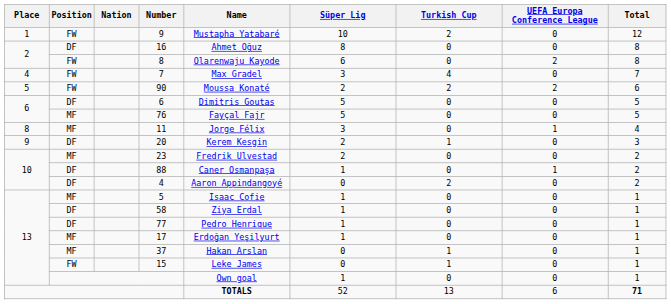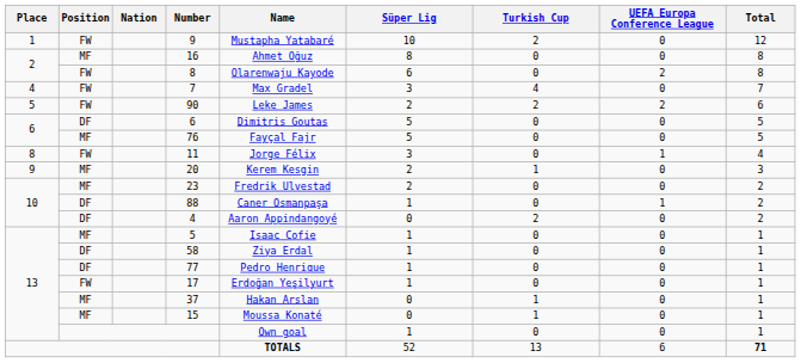 <table class="wikitable" style="font-size: 95%; text-align: center;">
 <tr>
 <th width=60>Place</th>
 <th width=60>Position</th>
 <th width=60>Nation</th>
 <th width=60>Number</th>
 <th width=150>Name</th>
 <th width=150><a href='#'>Süper Lig</a></th>
 <th width=150><a href='#'>Turkish Cup</a></th>
 <th width=150><a href='#'>UEFA Europa Conference League</a></th>
 <th width=80><strong>Total</strong></th>
 </tr>
 <tr>
 <td>1</td>
 <td>FW</td>
 <td></td>
 <td>9</td>
 <td><a href='#'>Mustapha Yatabaré</a></td>
 <td>10</td>
 <td>2</td>
 <td>0</td>
 <td>12</td>
 </tr>
 <tr>
 <td rowspan="2">2</td>
-<td>DF</td>
+<td>MF</td>
 <td></td>
 <td>16</td>
 <td><a href='#'>Ahmet Oğuz</a></td>
 <td>8</td>
 <td>0</td>
 <td>0</td>
 <td>8</td>
 </tr>
 <tr>
 <td>FW</td>
 <td></td>
 <td>8</td>
 <td><a href='#'>Olarenwaju Kayode</a></td>
 <td>6</td>
 <td>0</td>
 <td>2</td>
 <td>8</td>
 </tr>
 <tr>
 <td>4</td>
 <td>FW</td>
 <td></td>
 <td>7</td>
 <td><a href='#'>Max Gradel</a></td>
 <td>3</td>
 <td>4</td>
 <td>0</td>
 <td>7</td>
 </tr>
 <tr>
 <td>5</td>
 <td>FW</td>
 <td></td>
 <td>90</td>
-<td><a href='#'>Moussa Konaté</a></td>
+<td><a href='#'>Leke James</a></td>
 <td>2</td>
 <td>2</td>
 <td>2</td>
 <td>6</td>
 </tr>
 <tr>
 <td rowspan="2">6</td>
 <td>DF</td>
 <td></td>
 <td>6</td>
 <td><a href='#'>Dimitris Goutas</a></td>
 <td>5</td>
 <td>0</td>
 <td>0</td>
 <td>5</td>
 </tr>
 <tr>
 <td>MF</td>
 <td></td>
 <td>76</td>
 <td><a href='#'>Fayçal Fajr</a></td>
 <td>5</td>
 <td>0</td>
 <td>0</td>
 <td>5</td>
 </tr>
 <tr>
 <td>8</td>
-<td>MF</td>
+<td>FW</td>
 <td></td>
 <td>11</td>
 <td><a href='#'>Jorge Félix</a></td>
 <td>3</td>
 <td>0</td>
 <td>1</td>
 <td>4</td>
 </tr>
 <tr>
 <td>9</td>
-<td>DF</td>
+<td>MF</td>
 <td></td>
 <td>20</td>
 <td><a href='#'>Kerem Kesgin</a></td>
 <td>2</td>
 <td>1</td>
 <td>0</td>
 <td>3</td>
 </tr>
 <tr>
 <td rowspan="3">10</td>
 <td>MF</td>
 <td></td>
 <td>23</td>
 <td><a href='#'>Fredrik Ulvestad</a></td>
 <td>2</td>
 <td>0</td>
 <td>0</td>
 <td>2</td>
 </tr>
 <tr>
 <td>DF</td>
 <td></td>
 <td>88</td>
 <td><a href='#'>Caner Osmanpaşa</a></td>
 <td>1</td>
 <td>0</td>
 <td>1</td>
 <td>2</td>
 </tr>
 <tr>
 <td>DF</td>
 <td></td>
 <td>4</td>
 <td><a href='#'>Aaron Appindangoyé</a></td>
 <td>0</td>
 <td>2</td>
 <td>0</td>
 <td>2</td>
 </tr>
 <tr>
 <td rowspan="7">13</td>
 <td>MF</td>
 <td></td>
 <td>5</td>
 <td><a href='#'>Isaac Cofie</a></td>
 <td>1</td>
 <td>0</td>
 <td>0</td>
 <td>1</td>
 </tr>
 <tr>
 <td>DF</td>
 <td></td>
 <td>58</td>
 <td><a href='#'>Ziya Erdal</a></td>
 <td>1</td>
 <td>0</td>
 <td>0</td>
 <td>1</td>
 </tr>
 <tr>
 <td>DF</td>
 <td></td>
 <td>77</td>
 <td><a href='#'>Pedro Henrique</a></td>
 <td>1</td>
 <td>0</td>
 <td>0</td>
 <td>1</td>
 </tr>
 <tr>
-<td>MF</td>
+<td>FW</td>
 <td></td>
 <td>17</td>
 <td><a href='#'>Erdoğan Yeşilyurt</a></td>
 <td>1</td>
 <td>0</td>
 <td>0</td>
 <td>1</td>
 </tr>
 <tr>
 <td>MF</td>
 <td></td>
 <td>37</td>
 <td><a href='#'>Hakan Arslan</a></td>
 <td>0</td>
 <td>1</td>
 <td>0</td>
 <td>1</td>
 </tr>
 <tr>
-<td>FW</td>
+<td>MF</td>
 <td></td>
 <td>15</td>
-<td><a href='#'>Leke James</a></td>
+<td><a href='#'>Moussa Konaté</a></td>
 <td>0</td>
 <td>1</td>
 <td>0</td>
 <td>1</td>
 </tr>
 <tr>
 <td colspan="3"></td>
 <td><a href='#'>Own goal</a></td>
 <td>1</td>
 <td>0</td>
 <td>0</td>
 <td>1</td>
 </tr>
 <tr>
 <td colspan="4"></td>
 <td><strong>TOTALS</strong></td>
 <td>52</td>
 <td>13</td>
 <td>6</td>
 <td><strong>71</strong></td>
 </tr>
 </table>
